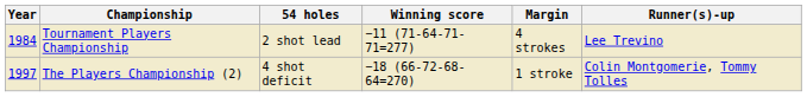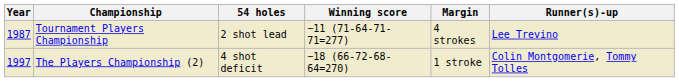 <table class="wikitable">
 <tr>
 <th>Year</th>
 <th>Championship</th>
 <th>54 holes</th>
 <th>Winning score</th>
 <th>Margin</th>
 <th>Runner(s)-up</th>
 </tr>
 <tr style="background:#f2ecce;">
-<td><a href='#'>1984</a></td>
+<td><a href='#'>1987</a></td>
 <td><a href='#'>Tournament Players Championship</a></td>
 <td>2 shot lead</td>
 <td>−11 (71-64-71-71=277)</td>
 <td>4 strokes</td>
 <td> <a href='#'>Lee Trevino</a></td>
 </tr>
 <tr style="background:#f2ecce;">
 <td><a href='#'>1997</a></td>
 <td><a href='#'>The Players Championship</a> (2)</td>
 <td>4 shot deficit</td>
 <td>−18 (66-72-68-64=270)</td>
 <td>1 stroke</td>
 <td> <a href='#'>Colin Montgomerie</a>,  <a href='#'>Tommy Tolles</a></td>
 </tr>
 </table>
